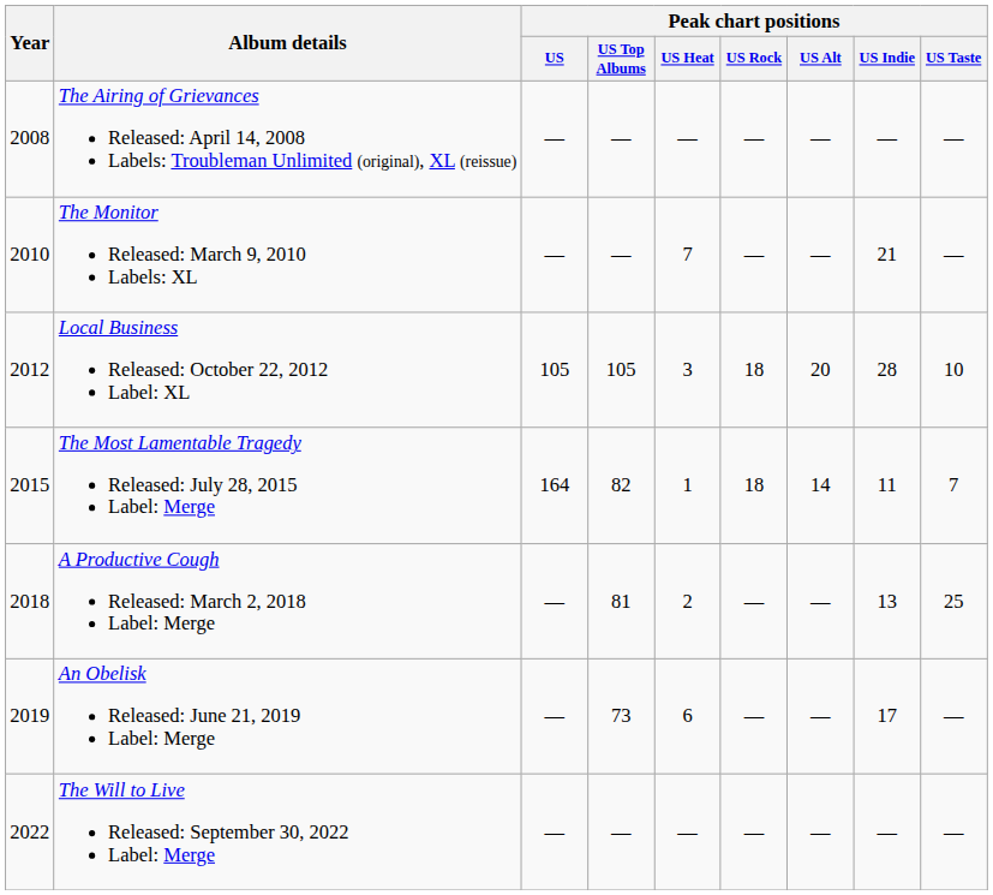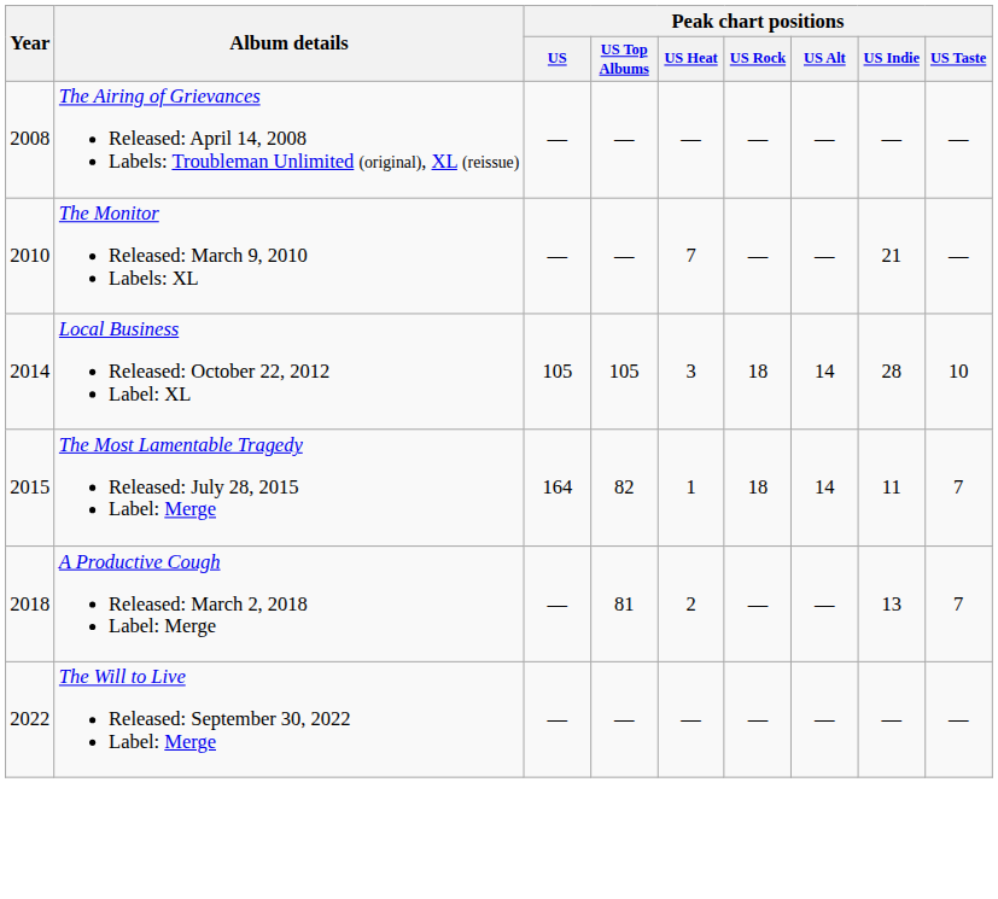 <table class ="wikitable">
 <tr>
 <th rowspan="2">Year</th>
 <th rowspan="2">Album details</th>
 <th colspan="7">Peak chart positions</th>
 </tr>
 <tr>
 <th style="width:4em;font-size:75%"><a href='#'>US</a><br></th>
 <th style="width:4em;font-size:75%"><a href='#'>US Top Albums</a><br></th>
 <th style="width:4em;font-size:75%"><a href='#'>US Heat</a><br></th>
 <th style="width:4em;font-size:75%"><a href='#'>US Rock</a><br></th>
 <th style="width:4em;font-size:75%"><a href='#'>US Alt</a><br></th>
 <th style="width:4em;font-size:75%"><a href='#'>US Indie</a><br></th>
 <th style="width:4em;font-size:75%"><a href='#'>US Taste</a><br></th>
 </tr>
 <tr>
 <td>2008</td>
 <td><em><a href='#'>The Airing of Grievances</a></em><br><ul><li>Released: April 14, 2008</li><li>Labels: <a href='#'>Troubleman Unlimited</a> <small>(original)</small>, <a href='#'>XL</a> <small>(reissue)</small></li></ul></td>
 <td style="text-align:center;">—</td>
 <td style="text-align:center;">—</td>
 <td style="text-align:center;">—</td>
 <td style="text-align:center;">—</td>
 <td style="text-align:center;">—</td>
 <td style="text-align:center;">—</td>
 <td style="text-align:center;">—</td>
 </tr>
 <tr>
 <td>2010</td>
 <td><em><a href='#'>The Monitor</a></em><br><ul><li>Released: March 9, 2010</li><li>Labels: XL</li></ul></td>
 <td style="text-align:center;">—</td>
 <td style="text-align:center;">—</td>
 <td style="text-align:center;">7</td>
 <td style="text-align:center;">—</td>
 <td style="text-align:center;">—</td>
 <td style="text-align:center;">21</td>
 <td style="text-align:center;">—</td>
 </tr>
 <tr>
-<td>2012</td>
+<td>2014</td>
 <td><em><a href='#'>Local Business</a></em><br><ul><li>Released: October 22, 2012</li><li>Label: XL</li></ul></td>
 <td style="text-align:center;">105</td>
 <td style="text-align:center;">105</td>
 <td style="text-align:center;">3</td>
 <td style="text-align:center;">18</td>
-<td style="text-align:center;">20</td>
+<td style="text-align:center;">14</td>
 <td style="text-align:center;">28</td>
 <td style="text-align:center;">10</td>
 </tr>
 <tr>
 <td>2015</td>
 <td><em><a href='#'>The Most Lamentable Tragedy</a></em><br><ul><li>Released: July 28, 2015</li><li>Label: <a href='#'>Merge</a></li></ul></td>
 <td style="text-align:center;">164</td>
 <td style="text-align:center;">82</td>
 <td style="text-align:center;">1</td>
 <td style="text-align:center;">18</td>
 <td style="text-align:center;">14</td>
 <td style="text-align:center;">11</td>
 <td style="text-align:center;">7</td>
 </tr>
 <tr>
 <td>2018</td>
 <td><em><a href='#'>A Productive Cough</a></em><br><ul><li>Released: March 2, 2018</li><li>Label: Merge</li></ul></td>
 <td style="text-align:center;">—</td>
 <td style="text-align:center;">81</td>
 <td style="text-align:center;">2</td>
 <td style="text-align:center;">—</td>
 <td style="text-align:center;">—</td>
 <td style="text-align:center;">13</td>
-<td style="text-align:center;">25</td>
-</tr>
-<tr>
-<td>2019</td>
-<td><em><a href='#'>An Obelisk</a></em><br><ul><li>Released: June 21, 2019</li><li>Label: Merge</li></ul></td>
-<td style="text-align:center;">—</td>
-<td style="text-align:center;">73</td>
-<td style="text-align:center;">6</td>
-<td style="text-align:center;">—</td>
-<td style="text-align:center;">—</td>
-<td style="text-align:center;">17</td>
-<td style="text-align:center;">—</td>
+<td style="text-align:center;">7</td>
 </tr>
 <tr>
 <td>2022</td>
 <td><em><a href='#'>The Will to Live</a></em><br><ul><li>Released: September 30, 2022</li><li>Label: <a href='#'>Merge</a></li></ul></td>
 <td style="text-align:center;">—</td>
 <td style="text-align:center;">—</td>
 <td style="text-align:center;">—</td>
 <td style="text-align:center;">—</td>
 <td style="text-align:center;">—</td>
 <td style="text-align:center;">—</td>
 <td style="text-align:center;">—</td>
 </tr>
 </table>
